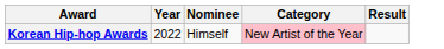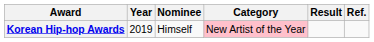 <table class="wikitable plainrowheaders">
 <tr>
 <th>Award</th>
 <th>Year</th>
 <th>Nominee</th>
 <th>Category</th>
 <th>Result</th>
+<th>Ref.</th>
 </tr>
 <tr>
 <th scope="row"><a href='#'>Korean Hip-hop Awards</a></th>
-<td>2022</td>
+<td>2019</td>
 <td>Himself</td>
 <td style="background: pink;">New Artist of the Year</td>
 <td></td>
+<td></td>
 </tr>
 </table>
